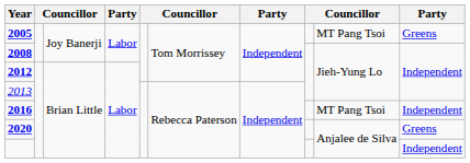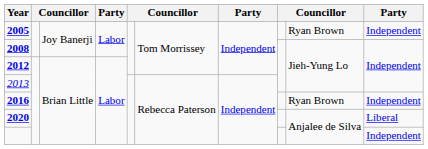 <table class="wikitable">
 <tr>
 <th>Year</th>
 <th colspan="2">Councillor</th>
 <th>Party</th>
 <th colspan="2">Councillor</th>
 <th>Party</th>
 <th colspan="2">Councillor</th>
 <th>Party</th>
 </tr>
 <tr>
 <td><strong><a href='#'>2005</a></strong></td>
 <td rowspan="2" width="1px" > </td>
 <td rowspan="2">Joy Banerji</td>
 <td rowspan="2"><a href='#'>Labor</a></td>
 <td rowspan="3" width="1px" > </td>
 <td rowspan="3">Tom Morrissey</td>
 <td rowspan="3"><a href='#'>Independent</a></td>
 <td rowspan="1" width="1px" > </td>
-<td rowspan="1">MT Pang Tsoi</td>
-<td rowspan="1"><a href='#'>Greens</a></td>
+<td rowspan="1">Ryan Brown</td>
+<td rowspan="1"><a href='#'>Independent</a></td>
 </tr>
 <tr>
 <td><strong><a href='#'>2008</a></strong></td>
 <td rowspan="3" width="1px" > </td>
 <td rowspan="3">Jieh-Yung Lo</td>
 <td rowspan="3"><a href='#'>Independent</a></td>
 </tr>
 <tr>
 <td><strong><a href='#'>2012</a></strong></td>
 <td rowspan="5" width="1px" > </td>
 <td rowspan="5">Brian Little</td>
 <td rowspan="5"><a href='#'>Labor</a></td>
 </tr>
 <tr>
 <td><em><a href='#'>2013</a></em></td>
 <td rowspan="4" width="1px" > </td>
 <td rowspan="4">Rebecca Paterson</td>
 <td rowspan="4"><a href='#'>Independent</a></td>
 </tr>
 <tr>
 <td><strong><a href='#'>2016</a></strong></td>
 <td rowspan="1" width="1px" > </td>
-<td rowspan="1">MT Pang Tsoi</td>
+<td rowspan="1">Ryan Brown</td>
 <td rowspan="1"><a href='#'>Independent</a></td>
 </tr>
 <tr>
 <td><strong><a href='#'>2020</a></strong></td>
 <td rowspan="1" width="1px" > </td>
 <td rowspan="2">Anjalee de Silva</td>
-<td rowspan="1"><a href='#'>Greens</a></td>
+<td rowspan="1"><a href='#'>Liberal</a></td>
 </tr>
 <tr>
 <td></td>
 <td rowspan="1" width="1px" > </td>
 <td rowspan="1"><a href='#'>Independent</a></td>
 </tr>
 </table>
